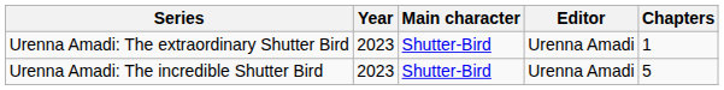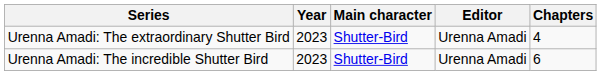 <table class="wikitable">
 <tr>
 <th>Series</th>
 <th>Year</th>
 <th>Main character</th>
 <th>Editor</th>
 <th>Chapters</th>
 </tr>
 <tr>
 <td>Urenna Amadi: The extraordinary Shutter Bird</td>
 <td>2023</td>
 <td><a href='#'>Shutter-Bird</a></td>
 <td>Urenna Amadi</td>
-<td>1</td>
+<td>4</td>
 </tr>
 <tr>
 <td>Urenna Amadi: The incredible Shutter Bird</td>
 <td>2023</td>
 <td><a href='#'>Shutter-Bird</a></td>
 <td>Urenna Amadi</td>
-<td>5</td>
+<td>6</td>
 </tr>
 </table>
